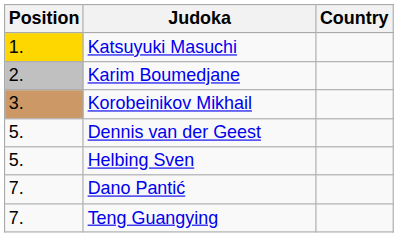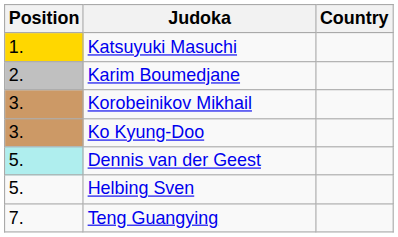 <table class=wikitable>
 <tr>
 <th width=10>Position</th>
 <th width=200>Judoka</th>
 <th width=10>Country</th>
 </tr>
 <tr>
 <td bgcolor=gold>1.</td>
 <td><a href='#'>Katsuyuki Masuchi</a></td>
 <td></td>
 </tr>
 <tr>
 <td bgcolor="silver">2.</td>
 <td><a href='#'>Karim Boumedjane</a></td>
 <td></td>
 </tr>
 <tr>
 <td bgcolor="CC9966">3.</td>
 <td><a href='#'>Korobeinikov Mikhail</a></td>
 <td></td>
 </tr>
 <tr>
-<td>5.</td>
+<td bgcolor="CC9966">3.</td>
+<td><a href='#'>Ko Kyung-Doo</a></td>
+<td></td>
+</tr>
+<tr>
+<td style="background: paleturquoise;">5.</td>
 <td><a href='#'>Dennis van der Geest</a></td>
 <td></td>
 </tr>
 <tr>
 <td>5.</td>
 <td><a href='#'>Helbing Sven</a></td>
 <td></td>
 </tr>
 <tr>
 <td>7.</td>
-<td><a href='#'>Dano Pantić</a></td>
-<td></td>
-</tr>
-<tr>
-<td>7.</td>
 <td><a href='#'>Teng Guangying</a></td>
 <td></td>
 </tr>
 </table>
